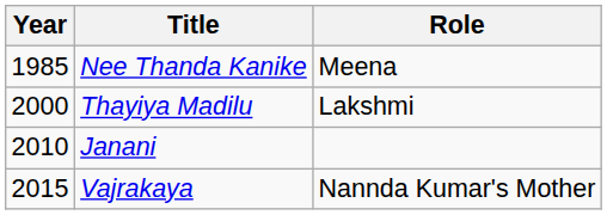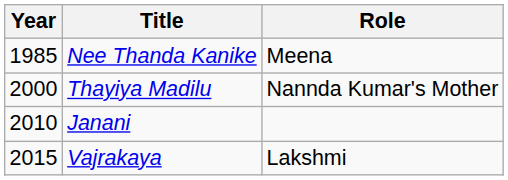 <table class="wikitable sortable">
 <tr>
 <th scope="col">Year</th>
 <th scope="col">Title</th>
 <th scope="col">Role</th>
 </tr>
 <tr>
 <td>1985</td>
 <td><em><a href='#'>Nee Thanda Kanike</a></em></td>
 <td>Meena</td>
 </tr>
 <tr>
 <td>2000</td>
 <td><em><a href='#'>Thayiya Madilu</a></em></td>
-<td>Lakshmi</td>
+<td>Nannda Kumar's Mother</td>
 </tr>
 <tr>
 <td>2010</td>
 <td><em><a href='#'>Janani</a></em></td>
 <td></td>
 </tr>
 <tr>
 <td>2015</td>
 <td><em><a href='#'>Vajrakaya</a></em></td>
-<td>Nannda Kumar's Mother</td>
+<td>Lakshmi</td>
 </tr>
 </table>
